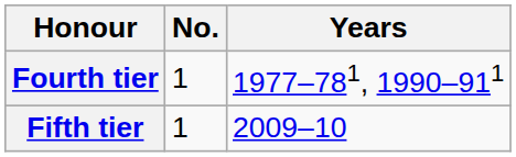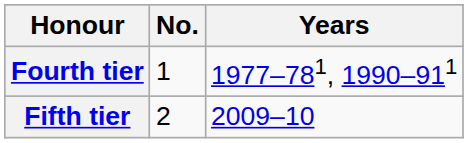 <table class="wikitable plainrowheaders">
 <tr>
 <th scope=col>Honour</th>
 <th scope=col>No.</th>
 <th scope=col>Years</th>
 </tr>
 <tr>
 <th scope=row><a href='#'>Fourth tier</a></th>
 <td>1</td>
 <td><a href='#'>1977–78</a><sup>1</sup>, <a href='#'>1990–91</a><sup>1</sup></td>
 </tr>
 <tr>
 <th scope=row><a href='#'>Fifth tier</a></th>
-<td>1</td>
+<td>2</td>
 <td><a href='#'>2009–10</a></td>
 </tr>
 </table>
